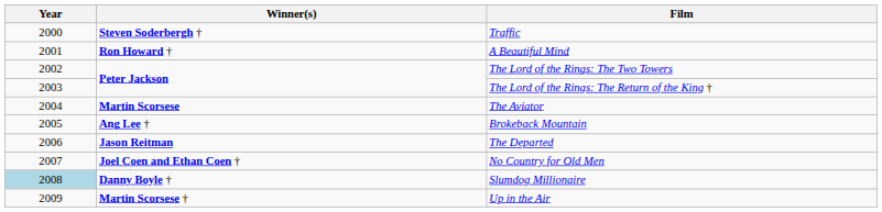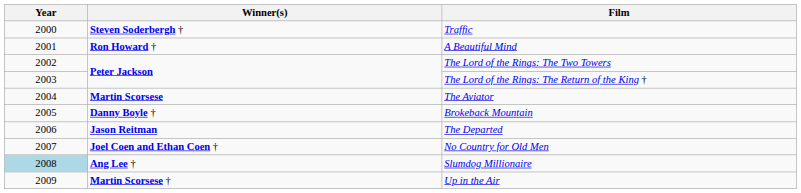 <table class="wikitable" width="95%" cellpadding="5">
 <tr>
 <th width="100"><strong>Year</strong></th>
 <th width="450"><strong>Winner(s)</strong></th>
 <th width="450"><strong>Film</strong></th>
 </tr>
 <tr>
 <td style="text-align:center;">2000</td>
 <td><strong><a href='#'>Steven Soderbergh</a></strong> †</td>
 <td><em><a href='#'>Traffic</a></em></td>
 </tr>
 <tr>
 <td style="text-align:center;">2001</td>
 <td><strong><a href='#'>Ron Howard</a></strong> †</td>
 <td><em><a href='#'>A Beautiful Mind</a></em></td>
 </tr>
 <tr>
 <td style="text-align:center;">2002</td>
 <td rowspan="2"><strong><a href='#'>Peter Jackson</a></strong></td>
 <td><em><a href='#'>The Lord of the Rings: The Two Towers</a></em></td>
 </tr>
 <tr>
 <td style="text-align:center;">2003</td>
 <td><em><a href='#'>The Lord of the Rings: The Return of the King</a></em> †</td>
 </tr>
 <tr>
 <td style="text-align:center;">2004</td>
 <td><strong><a href='#'>Martin Scorsese</a></strong></td>
 <td><em><a href='#'>The Aviator</a></em></td>
 </tr>
 <tr>
 <td style="text-align:center;">2005</td>
-<td><strong><a href='#'>Ang Lee</a></strong> †</td>
+<td><strong><a href='#'>Danny Boyle</a></strong> †</td>
 <td><em><a href='#'>Brokeback Mountain</a></em></td>
 </tr>
 <tr>
 <td style="text-align:center;">2006</td>
 <td><strong><a href='#'>Jason Reitman</a></strong></td>
 <td><em><a href='#'>The Departed</a></em></td>
 </tr>
 <tr>
 <td style="text-align:center;">2007</td>
 <td><strong><a href='#'>Joel Coen and Ethan Coen</a></strong> †</td>
 <td><em><a href='#'>No Country for Old Men</a></em></td>
 </tr>
 <tr>
 <td style="background: lightblue; text-align:center;">2008</td>
-<td><strong><a href='#'>Danny Boyle</a></strong> †</td>
+<td><strong><a href='#'>Ang Lee</a></strong> †</td>
 <td><em><a href='#'>Slumdog Millionaire</a></em></td>
 </tr>
 <tr>
 <td style="text-align:center;">2009</td>
 <td><strong><a href='#'>Martin Scorsese</a></strong> †</td>
 <td><em><a href='#'>Up in the Air</a></em></td>
 </tr>
 </table>
